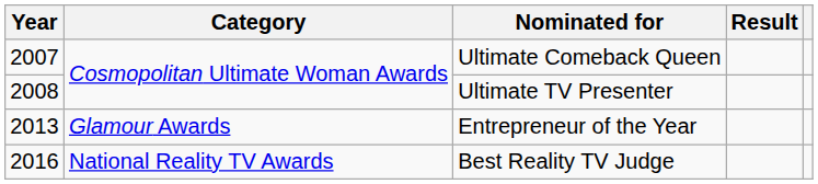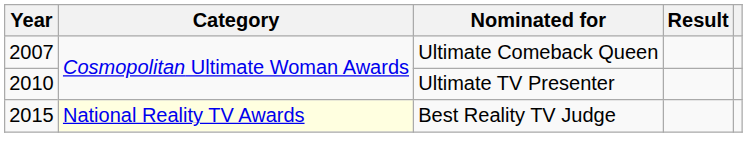 <table class="wikitable plainrowheaders">
 <tr>
 <th scope="col">Year</th>
 <th scope="col">Category</th>
 <th scope="col">Nominated for</th>
 <th scope="col">Result</th>
 <th scope="col"></th>
 </tr>
 <tr>
 <td align="center">2007</td>
 <td rowspan = "2"><a href='#'><em>Cosmopolitan</em> Ultimate Woman Awards</a></td>
 <td>Ultimate Comeback Queen</td>
 <td></td>
 <td align="center"></td>
 </tr>
 <tr>
-<td align="center">2008</td>
+<td align="center">2010</td>
 <td>Ultimate TV Presenter</td>
 <td></td>
 <td align="center"></td>
 </tr>
 <tr>
-<td align="center">2013</td>
-<td><a href='#'><em>Glamour</em> Awards</a></td>
-<td>Entrepreneur of the Year</td>
-<td></td>
-<td align="center"></td>
-</tr>
-<tr>
-<td>2016</td>
-<td><a href='#'>National Reality TV Awards</a></td>
+<td>2015</td>
+<td style="background: lightyellow;"><a href='#'>National Reality TV Awards</a></td>
 <td>Best Reality TV Judge</td>
 <td></td>
 <td></td>
 </tr>
 </table>
